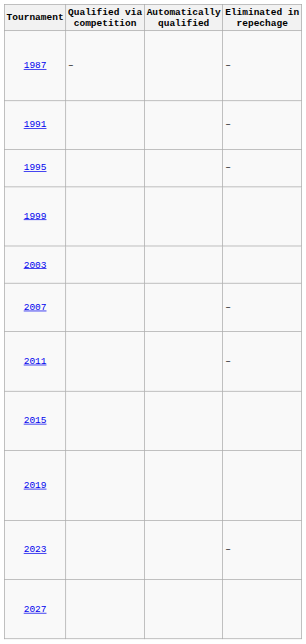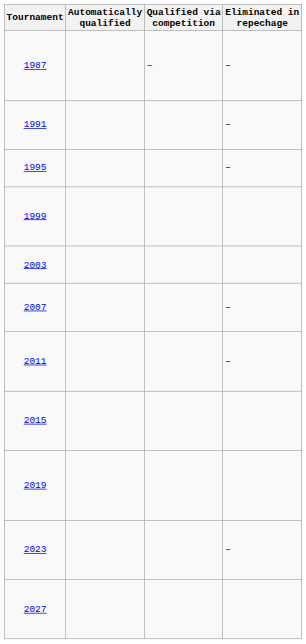 <table class="wikitable sortable">
 <tr>
 <th>Tournament</th>
+<th>Automatically <br> qualified</th>
 <th>Qualified via <br> competition</th>
-<th>Automatically <br> qualified</th>
 <th>Eliminated in <br> repechage</th>
 </tr>
 <tr>
 <td align=center><a href='#'>1987</a></td>
+<td> <br>  <br>  <br>  <br>  <br>  <br> </td>
 <td>–</td>
-<td> <br>  <br>  <br>  <br>  <br>  <br> </td>
 <td>–</td>
 </tr>
 <tr>
 <td align=center><a href='#'>1991</a></td>
+<td> <br>  <br>  <br>  <br> </td>
 <td> <br> </td>
-<td> <br>  <br>  <br>  <br> </td>
 <td>–</td>
 </tr>
 <tr>
 <td align=center><a href='#'>1995</a></td>
+<td> <br>  <br>  <br> </td>
 <td> <br>  <br> </td>
-<td> <br>  <br>  <br> </td>
 <td>–</td>
 </tr>
 <tr>
 <td align=center><a href='#'>1999</a></td>
+<td> <br> </td>
 <td> <br>  <br>  <br>  <br>  <br> </td>
-<td> <br> </td>
 <td> <br>  <br> </td>
 </tr>
 <tr>
 <td align=center><a href='#'>2003</a></td>
 <td> <br>  <br>  <br> </td>
 <td> <br>  <br>  <br> </td>
 <td></td>
 </tr>
 <tr>
 <td align=center><a href='#'>2007</a></td>
+<td> <br>  <br>  <br>  <br> </td>
 <td> <br>  <br>  <br> </td>
-<td> <br>  <br>  <br>  <br> </td>
 <td>–</td>
 </tr>
 <tr>
 <td align=center><a href='#'>2011</a></td>
+<td> <br>  <br>  <br>  <br>  <br> </td>
 <td> <br>  <br> </td>
-<td> <br>  <br>  <br>  <br>  <br> </td>
 <td>–</td>
 </tr>
 <tr>
 <td align=center><a href='#'>2015</a></td>
+<td> <br>  <br>  <br>  <br>  <br> </td>
 <td> <br> </td>
-<td> <br>  <br>  <br>  <br>  <br> </td>
 <td></td>
 </tr>
 <tr>
 <td align=center><a href='#'>2019</a></td>
+<td> <br>  <br>  <br>  <br>  <br>  <br> </td>
 <td></td>
-<td> <br>  <br>  <br>  <br>  <br>  <br> </td>
 <td></td>
 </tr>
 <tr>
 <td align=center><a href='#'>2023</a></td>
+<td> <br>  <br>  <br>  <br>  <br> </td>
 <td> <br>  <br> </td>
-<td> <br>  <br>  <br>  <br>  <br> </td>
 <td>–</td>
 </tr>
 <tr>
 <td align=center><a href='#'>2027</a></td>
+<td> <br>  <br>  <br>  <br>  <br> </td>
 <td> <br>  <br>  <br> </td>
-<td> <br>  <br>  <br>  <br>  <br> </td>
 <td></td>
 </tr>
 </table>
